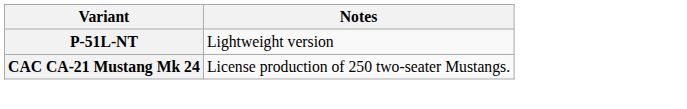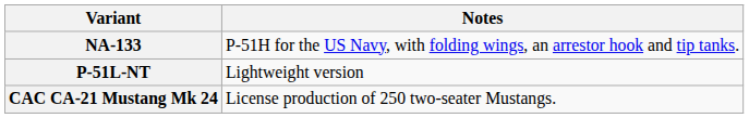 <table class="wikitable plainrowheaders">
 <tr>
 </tr>
 <tr>
 <th scope="col">Variant</th>
 <th scope="col">Notes</th>
+</tr>
+<tr>
+<th scope="row">NA-133</th>
+<td>P-51H for the <a href='#'>US Navy</a>, with <a href='#'>folding wings</a>, an <a href='#'>arrestor hook</a> and <a href='#'>tip tanks</a>.</td>
 </tr>
 <tr>
 <th scope="row">P-51L-NT</th>
 <td>Lightweight version</td>
 </tr>
 <tr>
 <th scope="row">CAC CA-21 Mustang Mk 24</th>
 <td>License production of 250 two-seater Mustangs.</td>
 </tr>
 </table>
